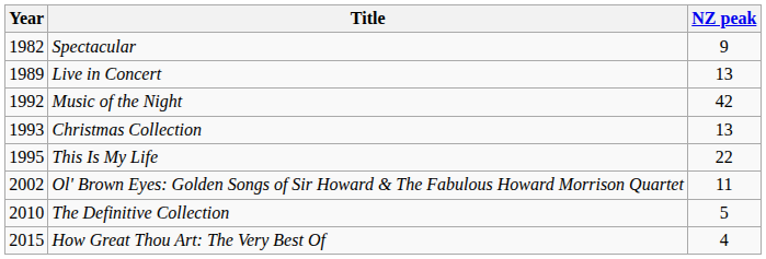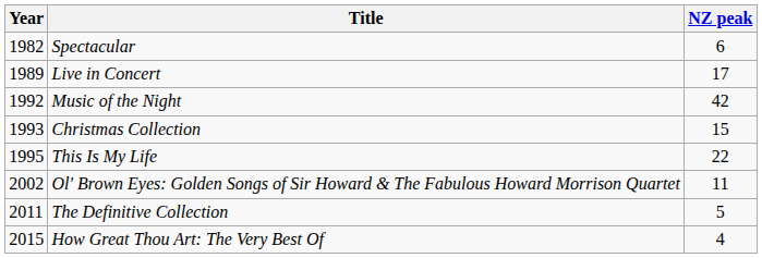 <table class="wikitable">
 <tr>
 <th>Year</th>
 <th>Title</th>
 <th><a href='#'>NZ peak</a><br></th>
 </tr>
 <tr>
 <td>1982</td>
 <td><em>Spectacular</em></td>
-<td align="center">9</td>
+<td align="center">6</td>
 </tr>
 <tr>
 <td>1989</td>
 <td><em>Live in Concert</em></td>
-<td align="center">13</td>
+<td align="center">17</td>
 </tr>
 <tr>
 <td>1992</td>
 <td><em>Music of the Night</em></td>
 <td align="center">42</td>
 </tr>
 <tr>
 <td>1993</td>
 <td><em>Christmas Collection</em></td>
-<td align="center">13</td>
+<td align="center">15</td>
 </tr>
 <tr>
 <td>1995</td>
 <td><em>This Is My Life</em></td>
 <td align="center">22</td>
 </tr>
 <tr>
 <td>2002</td>
 <td><em>Ol' Brown Eyes: Golden Songs of Sir Howard & The Fabulous Howard Morrison Quartet</em></td>
 <td align="center">11</td>
 </tr>
 <tr>
-<td>2010</td>
+<td>2011</td>
 <td><em>The Definitive Collection</em></td>
 <td align="center">5</td>
 </tr>
 <tr>
 <td>2015</td>
 <td><em>How Great Thou Art: The Very Best Of</em></td>
 <td align="center">4</td>
 </tr>
 </table>
